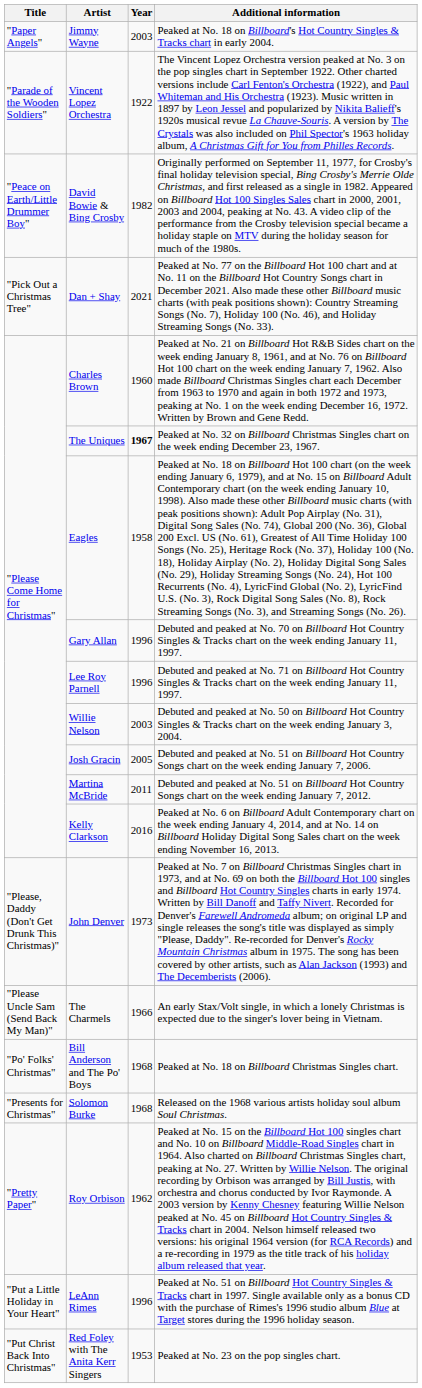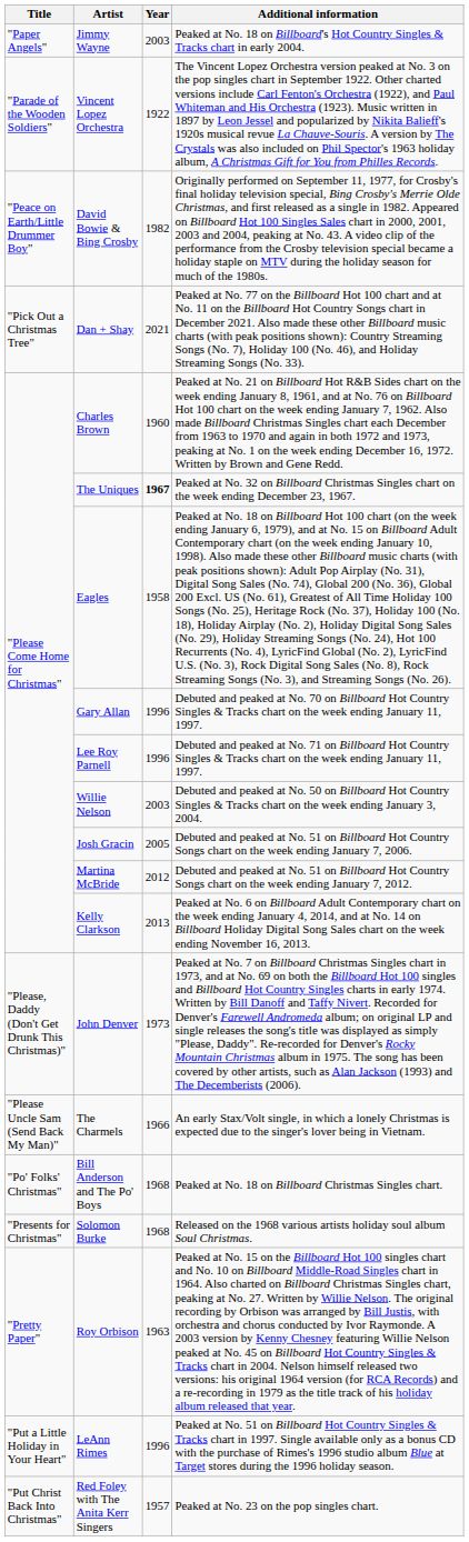 <table class="wikitable sortable" style="text-align: left;" width="auto">
 <tr>
 <th scope="col" style="width: 15%">Title</th>
 <th scope="col" style="width: 15%">Artist</th>
 <th scope="col" style="width: 5%">Year</th>
 <th class="unsortable" scope="col">Additional information</th>
 </tr>
 <tr>
 <td>"<a href='#'>Paper Angels</a>"</td>
 <td><a href='#'>Jimmy Wayne</a></td>
 <td>2003</td>
 <td>Peaked at No. 18 on <a href='#'><em>Billboard</em></a>'s <a href='#'>Hot Country Singles & Tracks chart</a> in early 2004.</td>
 </tr>
 <tr>
 <td>"<a href='#'>Parade of the Wooden Soldiers</a>"</td>
 <td><a href='#'>Vincent Lopez Orchestra</a></td>
 <td>1922</td>
 <td>The Vincent Lopez Orchestra version peaked at No. 3 on the pop singles chart in September 1922. Other charted versions include <a href='#'>Carl Fenton's Orchestra</a> (1922), and <a href='#'>Paul Whiteman and His Orchestra</a> (1923). Music written in 1897 by <a href='#'>Leon Jessel</a> and popularized by <a href='#'>Nikita Balieff</a>'s 1920s musical revue <em><a href='#'>La Chauve-Souris</a></em>. A version by <a href='#'>The Crystals</a> was also included on <a href='#'>Phil Spector</a>'s 1963 holiday album, <em><a href='#'>A Christmas Gift for You from Philles Records</a></em>.</td>
 </tr>
 <tr>
 <td>"<a href='#'>Peace on Earth/Little Drummer Boy</a>"</td>
 <td><a href='#'>David Bowie</a> & <a href='#'>Bing Crosby</a></td>
 <td>1982</td>
 <td>Originally performed on September 11, 1977, for Crosby's final holiday television special, <em>Bing Crosby's Merrie Olde Christmas</em>, and first released as a single in 1982. Appeared on <em>Billboard</em> <a href='#'>Hot 100 Singles Sales</a> chart in 2000, 2001, 2003 and 2004, peaking at No. 43. A video clip of the performance from the Crosby television special became a holiday staple on <a href='#'>MTV</a> during the holiday season for much of the 1980s.</td>
 </tr>
 <tr>
 <td>"Pick Out a Christmas Tree"</td>
 <td><a href='#'>Dan + Shay</a></td>
 <td>2021</td>
 <td>Peaked at No. 77 on the <em>Billboard</em> Hot 100 chart and at No. 11 on the <em>Billboard</em> Hot Country Songs chart in December 2021. Also made these other <em>Billboard</em> music charts (with peak positions shown): Country Streaming Songs (No. 7), Holiday 100 (No. 46), and Holiday Streaming Songs (No. 33).</td>
 </tr>
 <tr>
 <td rowspan=9>"<a href='#'>Please Come Home for Christmas</a>"</td>
 <td><a href='#'>Charles Brown</a></td>
 <td>1960</td>
 <td>Peaked at No. 21 on <em>Billboard</em> Hot R&B Sides chart on the week ending January 8, 1961, and at No. 76 on <em>Billboard</em> Hot 100 chart on the week ending January 7, 1962. Also made <em>Billboard</em> Christmas Singles chart each December from 1963 to 1970 and again in both 1972 and 1973, peaking at No. 1 on the week ending December 16, 1972. Written by Brown and Gene Redd.</td>
 </tr>
 <tr>
 <td><a href='#'>The Uniques</a></td>
 <td><strong>1967</strong></td>
 <td>Peaked at No. 32 on <em>Billboard</em> Christmas Singles chart on the week ending December 23, 1967.</td>
 </tr>
 <tr>
 <td><a href='#'>Eagles</a></td>
 <td>1958</td>
 <td>Peaked at No. 18 on <em>Billboard</em> Hot 100 chart (on the week ending January 6, 1979), and at No. 15 on <em>Billboard</em> Adult Contemporary chart (on the week ending January 10, 1998). Also made these other <em>Billboard</em> music charts (with peak positions shown): Adult Pop Airplay (No. 31), Digital Song Sales (No. 74), Global 200 (No. 36), Global 200 Excl. US (No. 61), Greatest of All Time Holiday 100 Songs (No. 25), Heritage Rock (No. 37), Holiday 100 (No. 18), Holiday Airplay (No. 2), Holiday Digital Song Sales (No. 29), Holiday Streaming Songs (No. 24), Hot 100 Recurrents (No. 4), LyricFind Global (No. 2), LyricFind U.S. (No. 3), Rock Digital Song Sales (No. 8), Rock Streaming Songs (No. 3), and Streaming Songs (No. 26).</td>
 </tr>
 <tr>
 <td><a href='#'>Gary Allan</a></td>
 <td>1996</td>
 <td>Debuted and peaked at No. 70 on <em>Billboard</em> Hot Country Singles & Tracks chart on the week ending January 11, 1997.</td>
 </tr>
 <tr>
 <td><a href='#'>Lee Roy Parnell</a></td>
 <td>1996</td>
 <td>Debuted and peaked at No. 71 on <em>Billboard</em> Hot Country Singles & Tracks chart on the week ending January 11, 1997.</td>
 </tr>
 <tr>
 <td><a href='#'>Willie Nelson</a></td>
 <td>2003</td>
 <td>Debuted and peaked at No. 50 on <em>Billboard</em> Hot Country Singles & Tracks chart on the week ending January 3, 2004.</td>
 </tr>
 <tr>
 <td><a href='#'>Josh Gracin</a></td>
 <td>2005</td>
 <td>Debuted and peaked at No. 51 on <em>Billboard</em> Hot Country Songs chart on the week ending January 7, 2006.</td>
 </tr>
 <tr>
 <td><a href='#'>Martina McBride</a></td>
-<td>2011</td>
+<td>2012</td>
 <td>Debuted and peaked at No. 51 on <em>Billboard</em> Hot Country Songs chart on the week ending January 7, 2012.</td>
 </tr>
 <tr>
 <td><a href='#'>Kelly Clarkson</a></td>
-<td>2016</td>
+<td>2013</td>
 <td>Peaked at No. 6 on <em>Billboard</em> Adult Contemporary chart on the week ending January 4, 2014, and at No. 14 on <em>Billboard</em> Holiday Digital Song Sales chart on the week ending November 16, 2013.</td>
 </tr>
 <tr>
 <td>"Please, Daddy (Don't Get Drunk This Christmas)"</td>
 <td><a href='#'>John Denver</a></td>
 <td>1973</td>
 <td>Peaked at No. 7 on <em>Billboard</em> Christmas Singles chart in 1973, and at No. 69 on both the <a href='#'><em>Billboard</em> Hot 100</a> singles and <em>Billboard</em> <a href='#'>Hot Country Singles</a> charts in early 1974. Written by <a href='#'>Bill Danoff</a> and <a href='#'>Taffy Nivert</a>. Recorded for Denver's <em><a href='#'>Farewell Andromeda</a></em> album; on original LP and single releases the song's title was displayed as simply "Please, Daddy". Re-recorded for Denver's <em><a href='#'>Rocky Mountain Christmas</a></em> album in 1975. The song has been covered by other artists, such as <a href='#'>Alan Jackson</a> (1993) and <a href='#'>The Decemberists</a> (2006).</td>
 </tr>
 <tr>
 <td>"Please Uncle Sam (Send Back My Man)"</td>
 <td>The Charmels</td>
 <td>1966</td>
 <td>An early Stax/Volt single, in which a lonely Christmas is expected due to the singer's lover being in Vietnam.</td>
 </tr>
 <tr>
 <td>"Po' Folks' Christmas"</td>
 <td><a href='#'>Bill Anderson</a> and The Po' Boys</td>
 <td>1968</td>
 <td>Peaked at No. 18 on <em>Billboard</em> Christmas Singles chart.</td>
 </tr>
 <tr>
 <td>"Presents for Christmas"</td>
 <td><a href='#'>Solomon Burke</a></td>
 <td>1968</td>
 <td>Released on the 1968 various artists holiday soul album <em>Soul Christmas</em>.</td>
 </tr>
 <tr>
 <td>"<a href='#'>Pretty Paper</a>"</td>
 <td><a href='#'>Roy Orbison</a></td>
-<td>1962</td>
+<td>1963</td>
 <td>Peaked at No. 15 on the <a href='#'><em>Billboard</em> Hot 100</a> singles chart and No. 10 on <em>Billboard</em> <a href='#'>Middle-Road Singles</a> chart in 1964. Also charted on <em>Billboard</em> Christmas Singles chart, peaking at No. 27. Written by <a href='#'>Willie Nelson</a>. The original recording by Orbison was arranged by <a href='#'>Bill Justis</a>, with orchestra and chorus conducted by Ivor Raymonde. A 2003 version by <a href='#'>Kenny Chesney</a> featuring Willie Nelson peaked at No. 45 on <em>Billboard</em> <a href='#'>Hot Country Singles & Tracks</a> chart in 2004. Nelson himself released two versions: his original 1964 version (for <a href='#'>RCA Records</a>) and a re-recording in 1979 as the title track of his <a href='#'>holiday album released that year</a>.</td>
 </tr>
 <tr>
 <td>"Put a Little Holiday in Your Heart"</td>
 <td><a href='#'>LeAnn Rimes</a></td>
 <td>1996</td>
 <td>Peaked at No. 51 on <em>Billboard</em> <a href='#'>Hot Country Singles & Tracks</a> chart in 1997. Single available only as a bonus CD with the purchase of Rimes's 1996 studio album <em><a href='#'>Blue</a></em> at <a href='#'>Target</a> stores during the 1996 holiday season.</td>
 </tr>
 <tr>
 <td>"Put Christ Back Into Christmas"</td>
 <td><a href='#'>Red Foley</a> with The <a href='#'>Anita Kerr</a> Singers</td>
-<td>1953</td>
+<td>1957</td>
 <td>Peaked at No. 23 on the pop singles chart.</td>
 </tr>
 </table>
